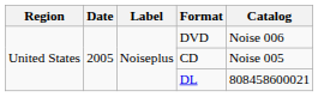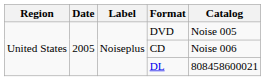 <table class="wikitable">
 <tr>
 <th>Region</th>
 <th>Date</th>
 <th>Label</th>
 <th>Format</th>
 <th>Catalog</th>
 </tr>
 <tr>
 <td rowspan="3">United States</td>
 <td rowspan="3">2005</td>
 <td rowspan="3">Noiseplus</td>
 <td>DVD</td>
-<td>Noise 006</td>
+<td>Noise 005</td>
 </tr>
 <tr>
 <td>CD</td>
-<td>Noise 005</td>
+<td>Noise 006</td>
 </tr>
 <tr>
 <td><a href='#'>DL</a></td>
 <td>808458600021</td>
 </tr>
 </table>
